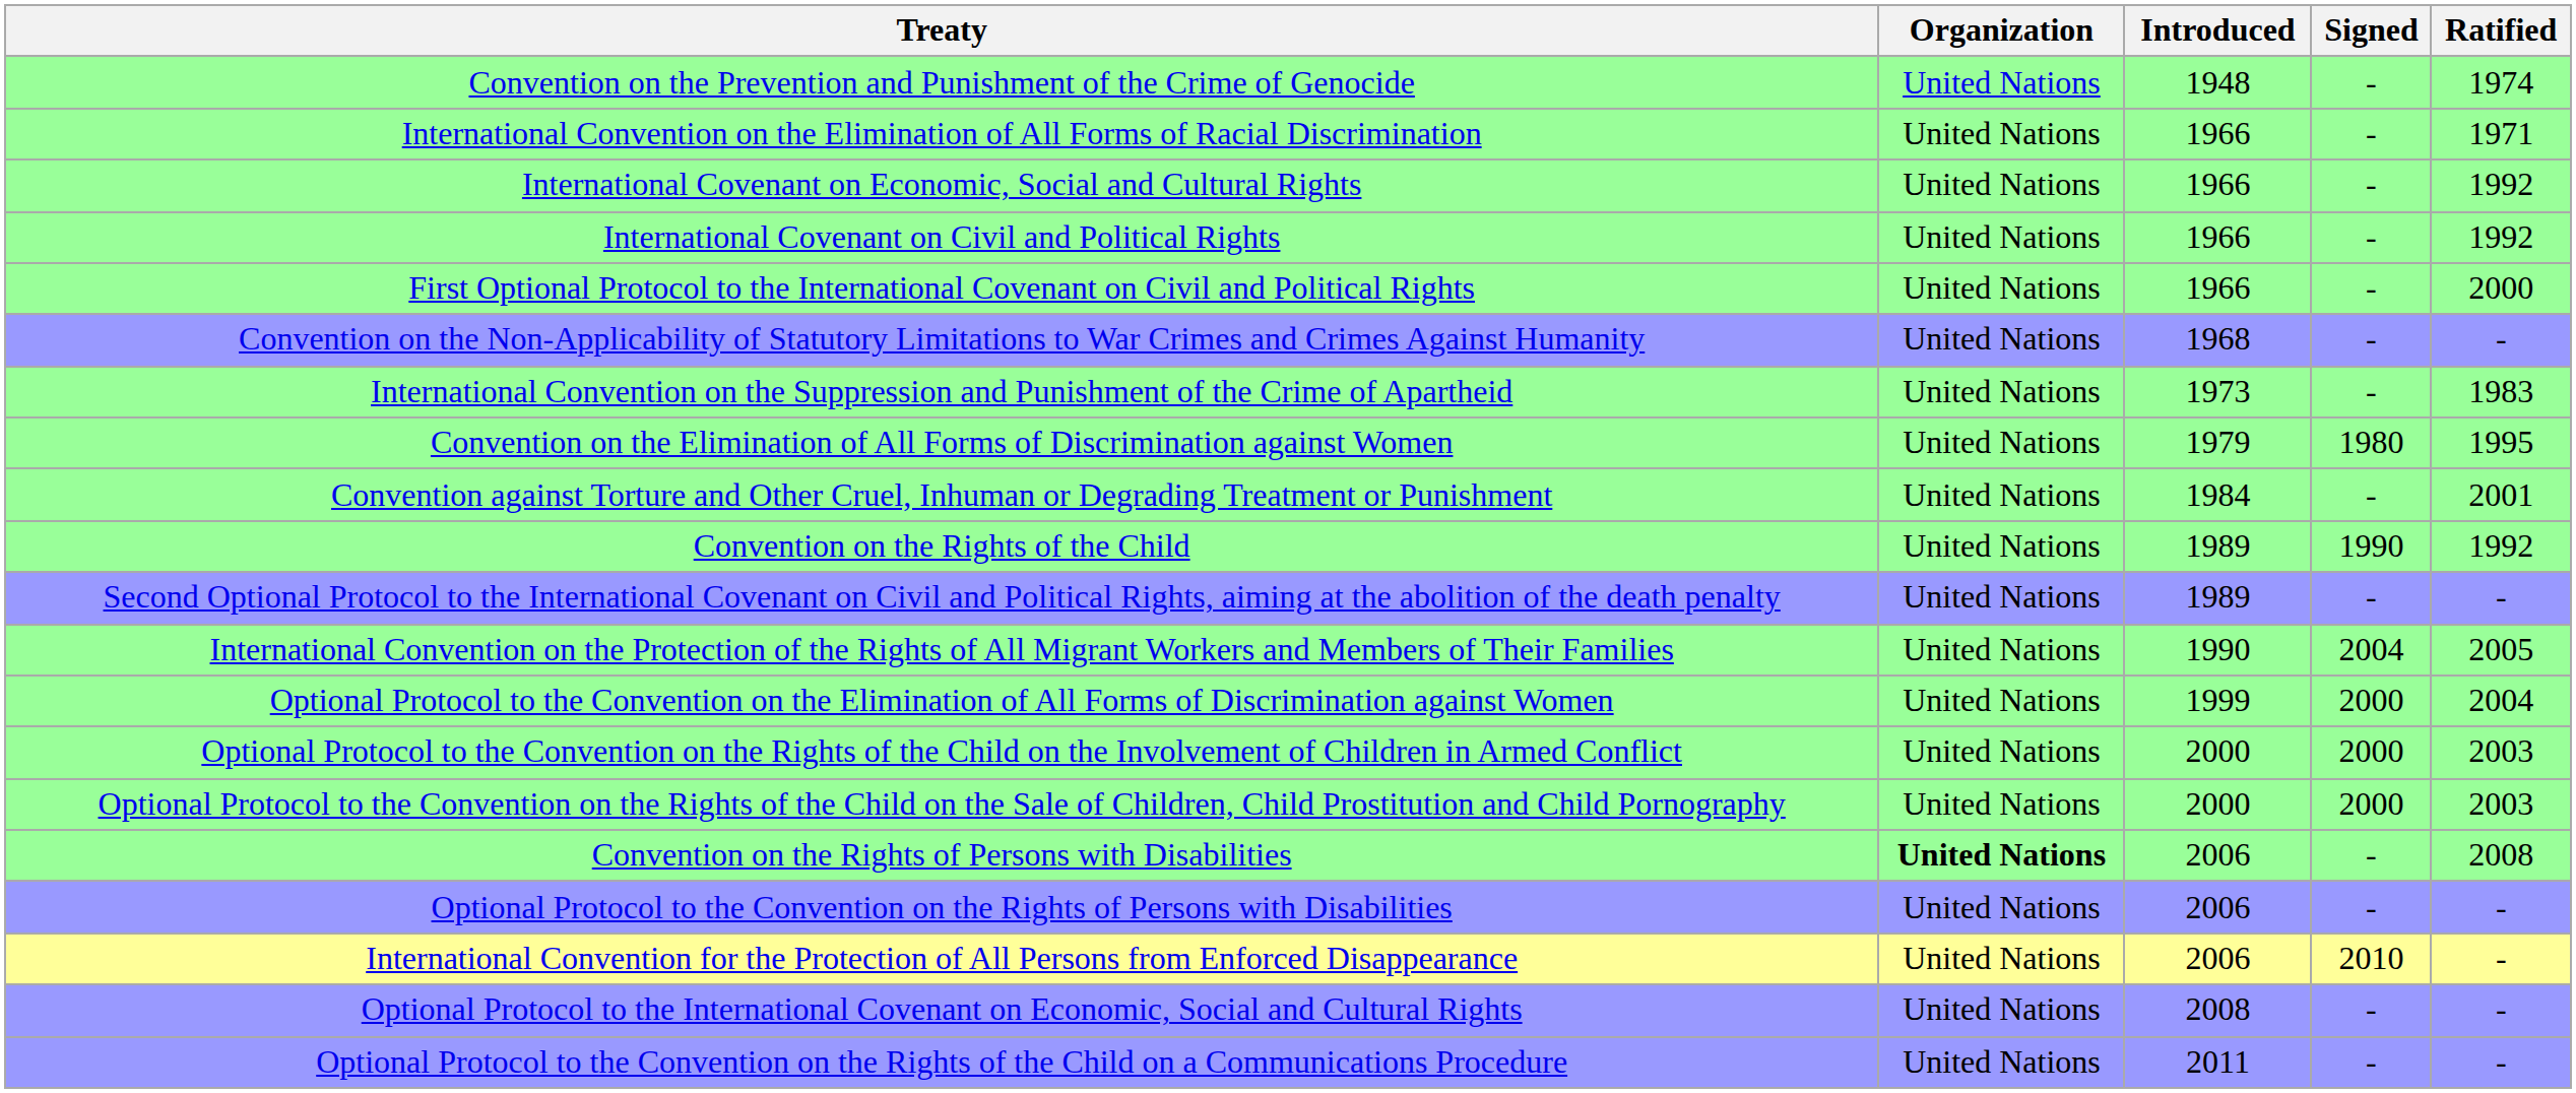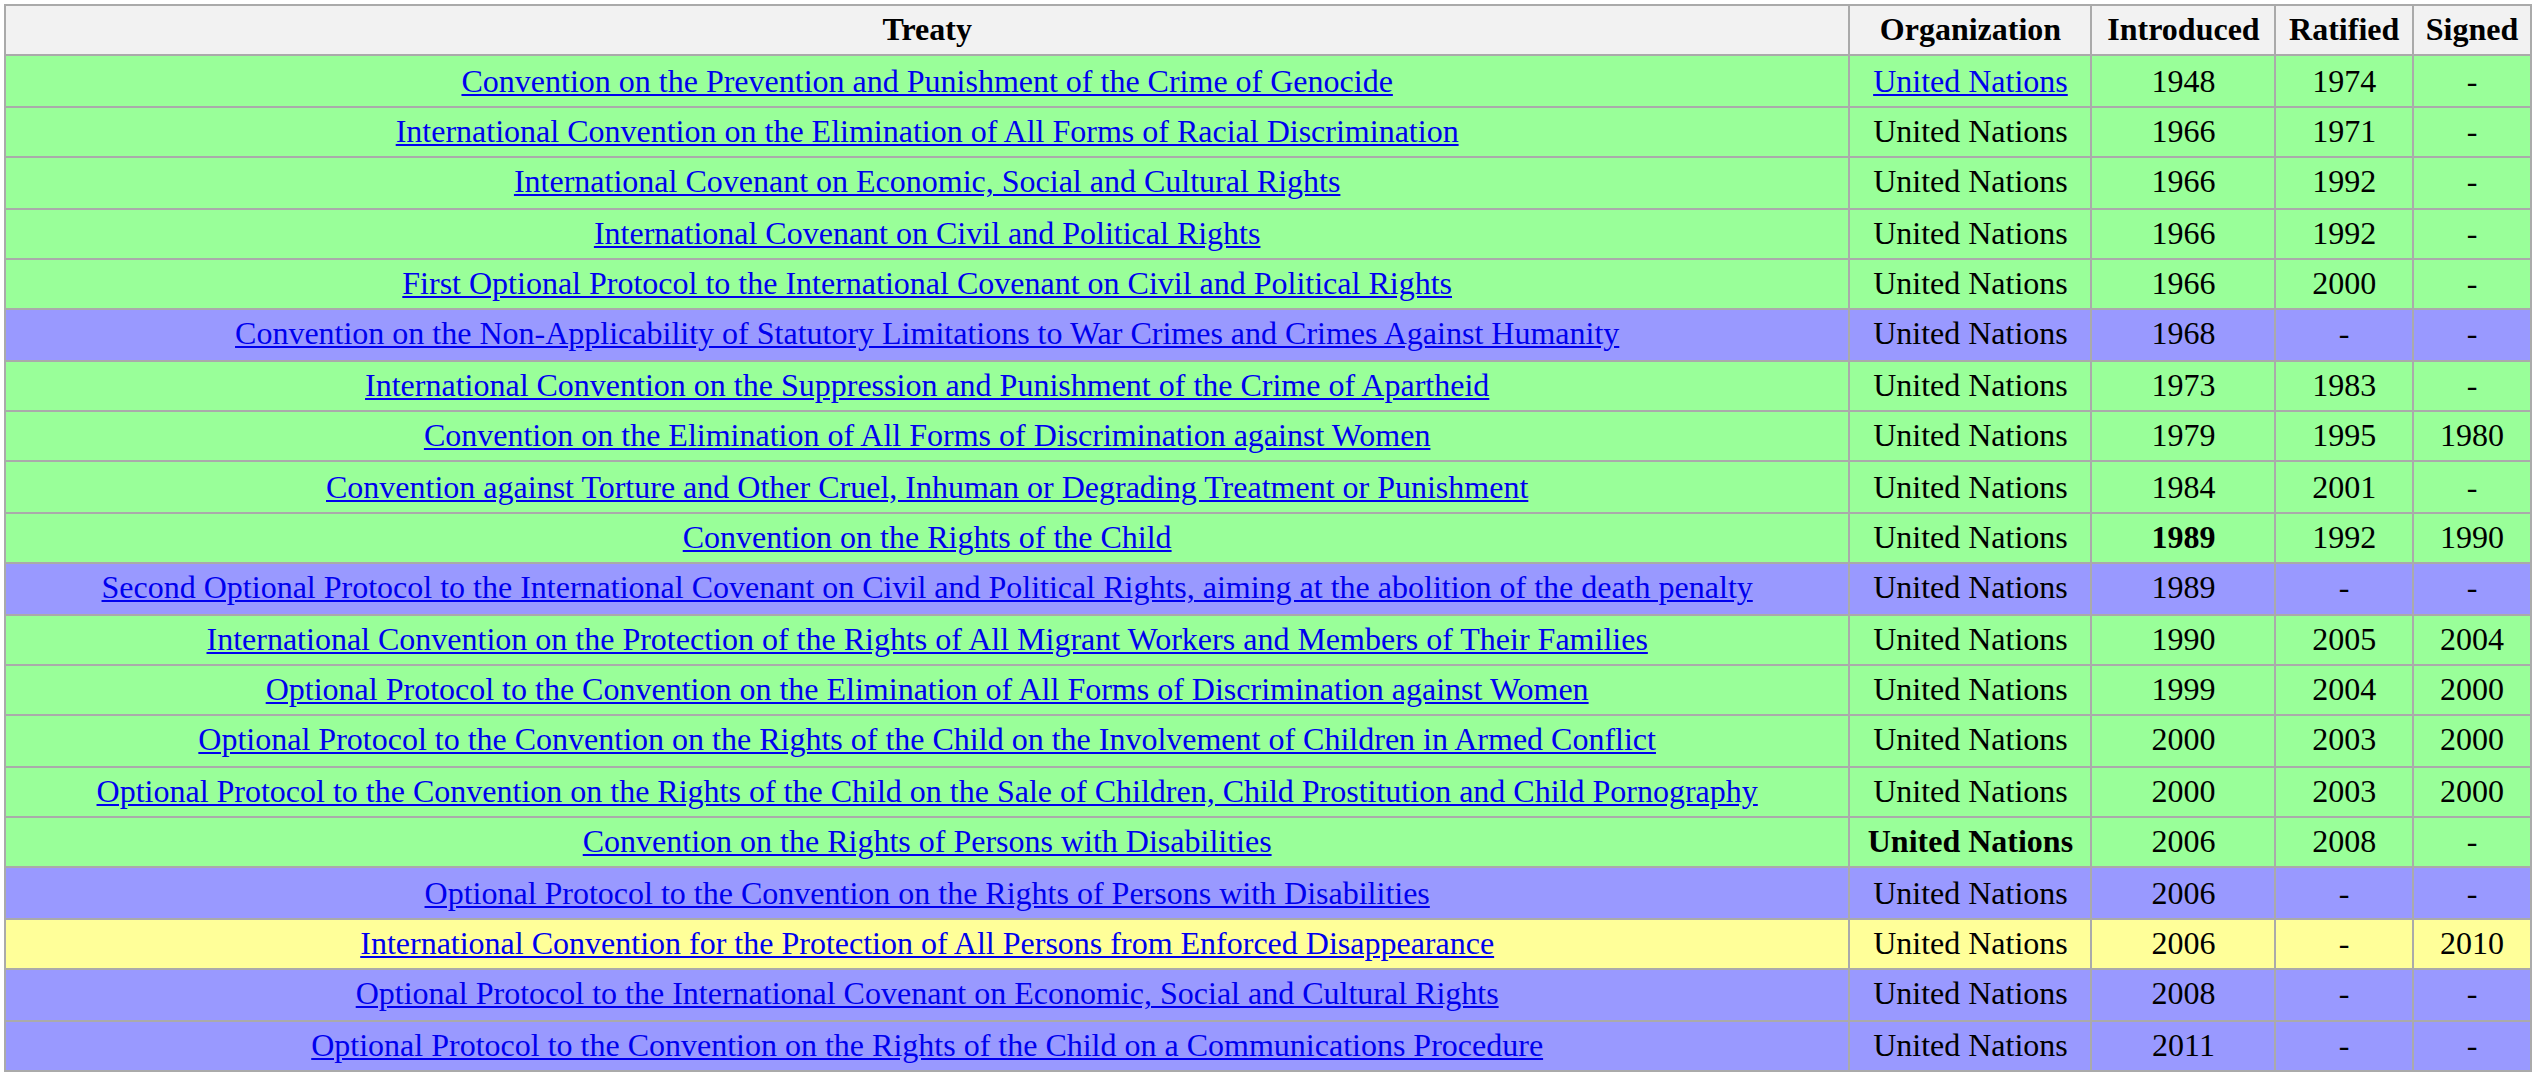 <table class="wikitable sortable collapsible collapsed" width=100% style="border-collapse:collapse;">
 <tr style="background:#eee; font-weight:bold; text-align:center;">
 <th>Treaty</th>
 <th>Organization</th>
 <th>Introduced</th>
+<th>Ratified</th>
 <th>Signed</th>
-<th>Ratified</th>
 </tr>
 <tr align=center>
 <td style="background:#9f9; align=left"><a href='#'>Convention on the Prevention and Punishment of the Crime of Genocide</a></td>
 <td style="background:#9f9;"><a href='#'>United Nations</a></td>
 <td style="background:#9f9;">1948</td>
+<td style="background:#9f9;">1974</td>
 <td style="background:#9f9;">-</td>
-<td style="background:#9f9;">1974</td>
 </tr>
 <tr align=center>
 <td style="background:#9f9; align=left"><a href='#'>International Convention on the Elimination of All Forms of Racial Discrimination</a></td>
 <td style="background:#9f9;">United Nations</td>
 <td style="background:#9f9;">1966</td>
+<td style="background:#9f9;">1971</td>
 <td style="background:#9f9;">-</td>
-<td style="background:#9f9;">1971</td>
 </tr>
 <tr align=center>
 <td style="background:#9f9; align=left"><a href='#'>International Covenant on Economic, Social and Cultural Rights</a></td>
 <td style="background:#9f9;">United Nations</td>
 <td style="background:#9f9;">1966</td>
+<td style="background:#9f9;">1992</td>
 <td style="background:#9f9;">-</td>
-<td style="background:#9f9;">1992</td>
 </tr>
 <tr align=center>
 <td style="background:#9f9; align=left"><a href='#'>International Covenant on Civil and Political Rights</a></td>
 <td style="background:#9f9;">United Nations</td>
 <td style="background:#9f9;">1966</td>
+<td style="background:#9f9;">1992</td>
 <td style="background:#9f9;">-</td>
-<td style="background:#9f9;">1992</td>
 </tr>
 <tr align=center>
 <td style="background:#9f9; align=left"><a href='#'>First Optional Protocol to the International Covenant on Civil and Political Rights</a></td>
 <td style="background:#9f9;">United Nations</td>
 <td style="background:#9f9;">1966</td>
+<td style="background:#9f9;">2000</td>
 <td style="background:#9f9;">-</td>
-<td style="background:#9f9;">2000</td>
 </tr>
 <tr align=center>
 <td style="background:#99f; align=left"><a href='#'>Convention on the Non-Applicability of Statutory Limitations to War Crimes and Crimes Against Humanity</a></td>
 <td style="background:#99f;">United Nations</td>
 <td style="background:#99f;">1968</td>
 <td style="background:#99f;">-</td>
 <td style="background:#99f;">-</td>
 </tr>
 <tr align=center>
 <td style="background:#9f9; align=left"><a href='#'>International Convention on the Suppression and Punishment of the Crime of Apartheid</a></td>
 <td style="background:#9f9;">United Nations</td>
 <td style="background:#9f9;">1973</td>
+<td style="background:#9f9;">1983</td>
 <td style="background:#9f9;">-</td>
-<td style="background:#9f9;">1983</td>
 </tr>
 <tr align=center>
 <td style="background:#9f9; align=left"><a href='#'>Convention on the Elimination of All Forms of Discrimination against Women</a></td>
 <td style="background:#9f9;">United Nations</td>
 <td style="background:#9f9;">1979</td>
+<td style="background:#9f9;">1995</td>
 <td style="background:#9f9;">1980</td>
-<td style="background:#9f9;">1995</td>
 </tr>
 <tr align=center>
 <td style="background:#9f9; align=left"><a href='#'>Convention against Torture and Other Cruel, Inhuman or Degrading Treatment or Punishment</a></td>
 <td style="background:#9f9;">United Nations</td>
 <td style="background:#9f9;">1984</td>
+<td style="background:#9f9;">2001</td>
 <td style="background:#9f9;">-</td>
-<td style="background:#9f9;">2001</td>
 </tr>
 <tr align=center>
 <td style="background:#9f9; align=left"><a href='#'>Convention on the Rights of the Child</a></td>
 <td style="background:#9f9;">United Nations</td>
-<td style="background:#9f9;">1989</td>
+<td style="background:#9f9;"><strong>1989</strong></td>
+<td style="background:#9f9;">1992</td>
 <td style="background:#9f9;">1990</td>
-<td style="background:#9f9;">1992</td>
 </tr>
 <tr align=center>
 <td style="background:#99f; align=left"><a href='#'>Second Optional Protocol to the International Covenant on Civil and Political Rights, aiming at the abolition of the death penalty</a></td>
 <td style="background:#99f;">United Nations</td>
 <td style="background:#99f;">1989</td>
 <td style="background:#99f;">-</td>
 <td style="background:#99f;">-</td>
 </tr>
 <tr align=center>
 <td style="background:#9f9; align=left"><a href='#'>International Convention on the Protection of the Rights of All Migrant Workers and Members of Their Families</a></td>
 <td style="background:#9f9;">United Nations</td>
 <td style="background:#9f9;">1990</td>
+<td style="background:#9f9;">2005</td>
 <td style="background:#9f9;">2004</td>
-<td style="background:#9f9;">2005</td>
 </tr>
 <tr align=center>
 <td style="background:#9f9; align=left"><a href='#'>Optional Protocol to the Convention on the Elimination of All Forms of Discrimination against Women</a></td>
 <td style="background:#9f9;">United Nations</td>
 <td style="background:#9f9;">1999</td>
+<td style="background:#9f9;">2004</td>
 <td style="background:#9f9;">2000</td>
-<td style="background:#9f9;">2004</td>
 </tr>
 <tr align=center>
 <td style="background:#9f9; align=left"><a href='#'>Optional Protocol to the Convention on the Rights of the Child on the Involvement of Children in Armed Conflict</a></td>
 <td style="background:#9f9;">United Nations</td>
 <td style="background:#9f9;">2000</td>
+<td style="background:#9f9;">2003</td>
 <td style="background:#9f9;">2000</td>
-<td style="background:#9f9;">2003</td>
 </tr>
 <tr align=center>
 <td style="background:#9f9; align=left"><a href='#'>Optional Protocol to the Convention on the Rights of the Child on the Sale of Children, Child Prostitution and Child Pornography</a></td>
 <td style="background:#9f9;">United Nations</td>
 <td style="background:#9f9;">2000</td>
+<td style="background:#9f9;">2003</td>
 <td style="background:#9f9;">2000</td>
-<td style="background:#9f9;">2003</td>
 </tr>
 <tr align=center>
 <td style="background:#9f9; align=left"><a href='#'>Convention on the Rights of Persons with Disabilities</a></td>
 <td style="background:#9f9;"><strong>United Nations</strong></td>
 <td style="background:#9f9;">2006</td>
+<td style="background:#9f9;">2008</td>
 <td style="background:#9f9;">-</td>
-<td style="background:#9f9;">2008</td>
 </tr>
 <tr align=center>
 <td style="background:#99f; align=left"><a href='#'>Optional Protocol to the Convention on the Rights of Persons with Disabilities</a></td>
 <td style="background:#99f;">United Nations</td>
 <td style="background:#99f;">2006</td>
 <td style="background:#99f;">-</td>
 <td style="background:#99f;">-</td>
 </tr>
 <tr align=center>
 <td style="background:#ff9; align=left"><a href='#'>International Convention for the Protection of All Persons from Enforced Disappearance</a></td>
 <td style="background:#ff9;">United Nations</td>
 <td style="background:#ff9;">2006</td>
+<td style="background:#ff9;">-</td>
 <td style="background:#ff9;">2010</td>
-<td style="background:#ff9;">-</td>
 </tr>
 <tr align=center>
 <td style="background:#99f; align=left"><a href='#'>Optional Protocol to the International Covenant on Economic, Social and Cultural Rights</a></td>
 <td style="background:#99f;">United Nations</td>
 <td style="background:#99f;">2008</td>
 <td style="background:#99f;">-</td>
 <td style="background:#99f;">-</td>
 </tr>
 <tr align=center>
 <td style="background:#99f; align=left"><a href='#'>Optional Protocol to the Convention on the Rights of the Child on a Communications Procedure</a></td>
 <td style="background:#99f;">United Nations</td>
 <td style="background:#99f;">2011</td>
 <td style="background:#99f;">-</td>
 <td style="background:#99f;">-</td>
 </tr>
 </table>
